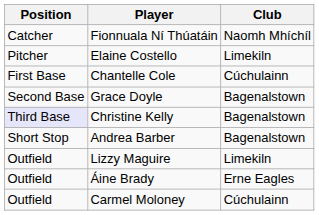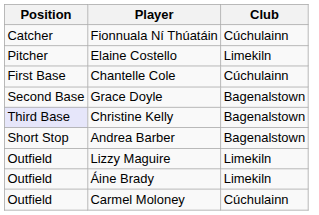 <table class="wikitable">
 <tr>
 <th>Position</th>
 <th>Player</th>
 <th>Club</th>
 </tr>
 <tr>
 <td>Catcher</td>
 <td>Fionnuala Ní Thúatáin</td>
-<td>Naomh Mhíchíl</td>
+<td>Cúchulainn</td>
 </tr>
 <tr>
 <td>Pitcher</td>
 <td>Elaine Costello</td>
 <td>Limekiln</td>
 </tr>
 <tr>
 <td>First Base</td>
 <td>Chantelle Cole</td>
 <td>Cúchulainn</td>
 </tr>
 <tr>
 <td>Second Base</td>
 <td>Grace Doyle</td>
 <td>Bagenalstown</td>
 </tr>
 <tr>
 <td style="background: lavender;">Third Base</td>
 <td>Christine Kelly</td>
 <td>Bagenalstown</td>
 </tr>
 <tr>
 <td>Short Stop</td>
 <td>Andrea Barber</td>
 <td>Bagenalstown</td>
 </tr>
 <tr>
 <td>Outfield</td>
 <td>Lizzy Maguire</td>
 <td>Limekiln</td>
 </tr>
 <tr>
 <td>Outfield</td>
 <td>Áine Brady</td>
-<td>Erne Eagles</td>
+<td>Limekiln</td>
 </tr>
 <tr>
 <td>Outfield</td>
 <td>Carmel Moloney</td>
 <td>Cúchulainn</td>
 </tr>
 </table>
